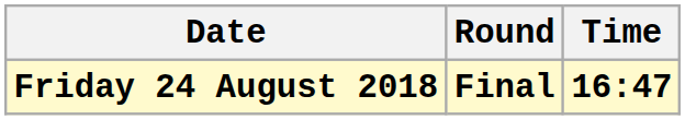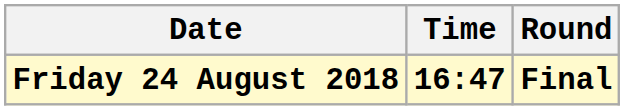 <table class="wikitable">
 <tr>
 <th>Date</th>
+<th>Time</th>
 <th>Round</th>
-<th>Time</th>
 </tr>
 <tr>
 <td style=background:lemonchiffon><strong>Friday 24 August 2018</strong></td>
+<td style=background:lemonchiffon><strong>16:47</strong></td>
 <td style=background:lemonchiffon><strong>Final</strong></td>
-<td style=background:lemonchiffon><strong>16:47</strong></td>
 </tr>
 </table>
